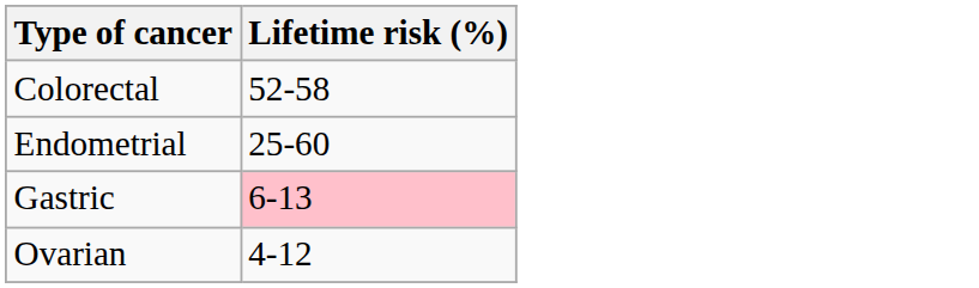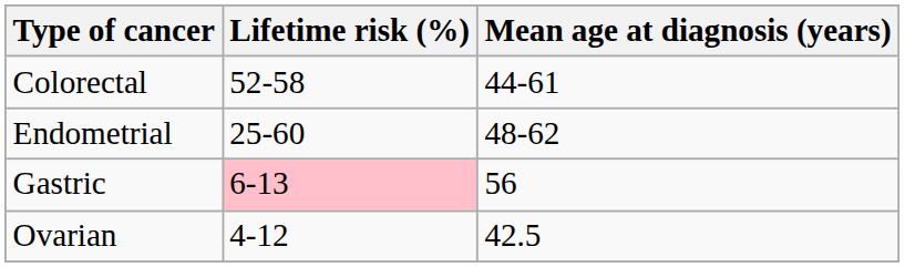 <table class="wikitable">
 <tr>
 <th>Type of cancer</th>
 <th>Lifetime risk (%)</th>
+<th>Mean age at diagnosis (years)</th>
 </tr>
 <tr>
 <td>Colorectal</td>
 <td>52-58</td>
+<td>44-61</td>
 </tr>
 <tr>
 <td>Endometrial</td>
 <td>25-60</td>
+<td>48-62</td>
 </tr>
 <tr>
 <td>Gastric</td>
 <td style="background: pink;">6-13</td>
+<td>56</td>
 </tr>
 <tr>
 <td>Ovarian</td>
 <td>4-12</td>
+<td>42.5</td>
 </tr>
 </table>
